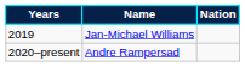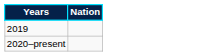 <table class="wikitable">
 <tr>
 <th style="background:#052149; color:#fff; border:2px solid #00e2ff;" scope="col">Years</th>
-<th style="background:#052149; color:#fff; border:2px solid #00e2ff;" scope="col">Name</th>
 <th style="background:#052149; color:#fff; border:2px solid #00e2ff;" scope="col">Nation</th>
 </tr>
 <tr>
 <td>2019</td>
-<td><a href='#'>Jan-Michael Williams</a></td>
 <td></td>
 </tr>
 <tr>
 <td>2020–present</td>
-<td><a href='#'>Andre Rampersad</a></td>
 <td></td>
 </tr>
 </table>
